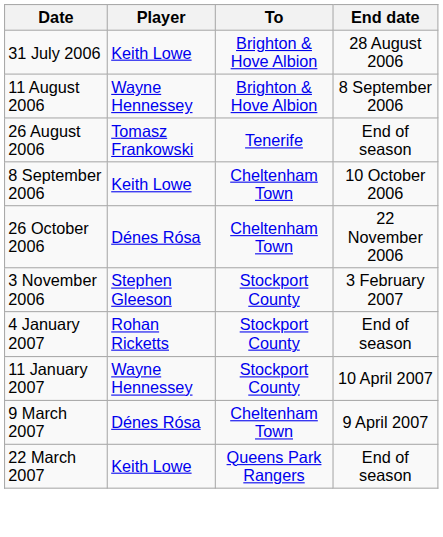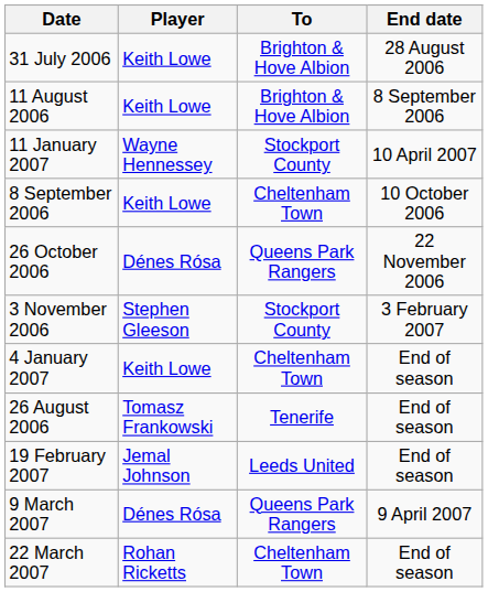 <table class="wikitable" style="text-align:center; font-size:95%;width:65%; text-align:left">
 <tr>
 <th><strong>Date</strong></th>
 <th><strong>Player</strong></th>
 <th><strong>To</strong></th>
 <th><strong>End date</strong></th>
 </tr>
 <tr --->
 <td>31 July 2006</td>
 <td> <a href='#'>Keith Lowe</a></td>
 <td align="center"><a href='#'>Brighton & Hove Albion</a></td>
 <td align="center">28 August 2006</td>
 </tr>
 <tr --->
 <td>11 August 2006</td>
-<td> <a href='#'>Wayne Hennessey</a></td>
+<td> <a href='#'>Keith Lowe</a></td>
 <td align="center"><a href='#'>Brighton & Hove Albion</a></td>
 <td align="center">8 September 2006</td>
 </tr>
 <tr --->
-<td>26 August 2006</td>
-<td> <a href='#'>Tomasz Frankowski</a></td>
-<td align="center"> <a href='#'>Tenerife</a></td>
-<td align="center">End of season</td>
+<td>11 January 2007</td>
+<td> <a href='#'>Wayne Hennessey</a></td>
+<td align="center"><a href='#'>Stockport County</a></td>
+<td align="center">10 April 2007</td>
 </tr>
 <tr --->
 <td>8 September 2006</td>
 <td> <a href='#'>Keith Lowe</a></td>
 <td align="center"><a href='#'>Cheltenham Town</a></td>
 <td align="center">10 October 2006</td>
 </tr>
 <tr --->
 <td>26 October 2006</td>
 <td> <a href='#'>Dénes Rósa</a></td>
-<td align="center"><a href='#'>Cheltenham Town</a></td>
+<td align="center"><a href='#'>Queens Park Rangers</a></td>
 <td align="center">22 November 2006</td>
 </tr>
 <tr --->
 <td>3 November 2006</td>
 <td> <a href='#'>Stephen Gleeson</a></td>
 <td align="center"><a href='#'>Stockport County</a></td>
 <td align="center">3 February 2007</td>
 </tr>
 <tr --->
 <td>4 January 2007</td>
-<td> <a href='#'>Rohan Ricketts</a></td>
-<td align="center"><a href='#'>Stockport County</a></td>
+<td> <a href='#'>Keith Lowe</a></td>
+<td align="center"><a href='#'>Cheltenham Town</a></td>
 <td align="center">End of season</td>
 </tr>
 <tr --->
-<td>11 January 2007</td>
-<td> <a href='#'>Wayne Hennessey</a></td>
-<td align="center"><a href='#'>Stockport County</a></td>
-<td align="center">10 April 2007</td>
+<td>26 August 2006</td>
+<td> <a href='#'>Tomasz Frankowski</a></td>
+<td align="center"> <a href='#'>Tenerife</a></td>
+<td align="center">End of season</td>
+</tr>
+<tr --->
+<td>19 February 2007</td>
+<td> <a href='#'>Jemal Johnson</a></td>
+<td align="center"><a href='#'>Leeds United</a></td>
+<td align="center">End of season</td>
 </tr>
 <tr --->
 <td>9 March 2007</td>
 <td> <a href='#'>Dénes Rósa</a></td>
-<td align="center"><a href='#'>Cheltenham Town</a></td>
+<td align="center"><a href='#'>Queens Park Rangers</a></td>
 <td align="center">9 April 2007</td>
 </tr>
 <tr --->
 <td>22 March 2007</td>
-<td> <a href='#'>Keith Lowe</a></td>
-<td align="center"><a href='#'>Queens Park Rangers</a></td>
+<td> <a href='#'>Rohan Ricketts</a></td>
+<td align="center"><a href='#'>Cheltenham Town</a></td>
 <td align="center">End of season</td>
 </tr>
 </table>
